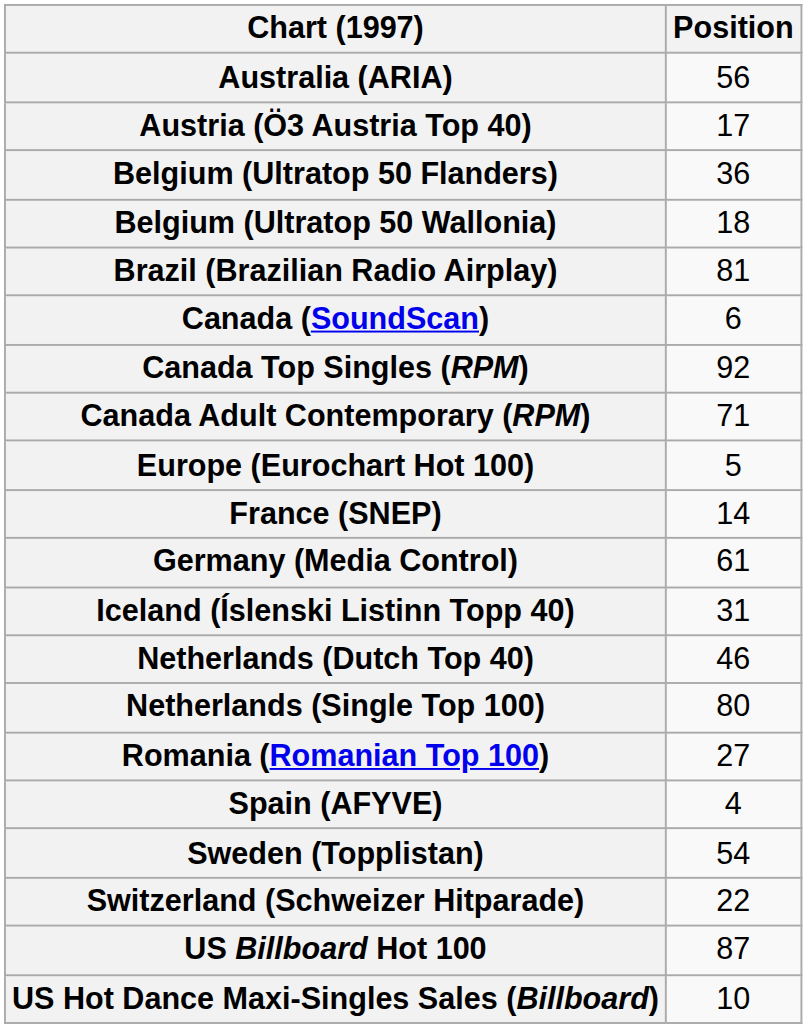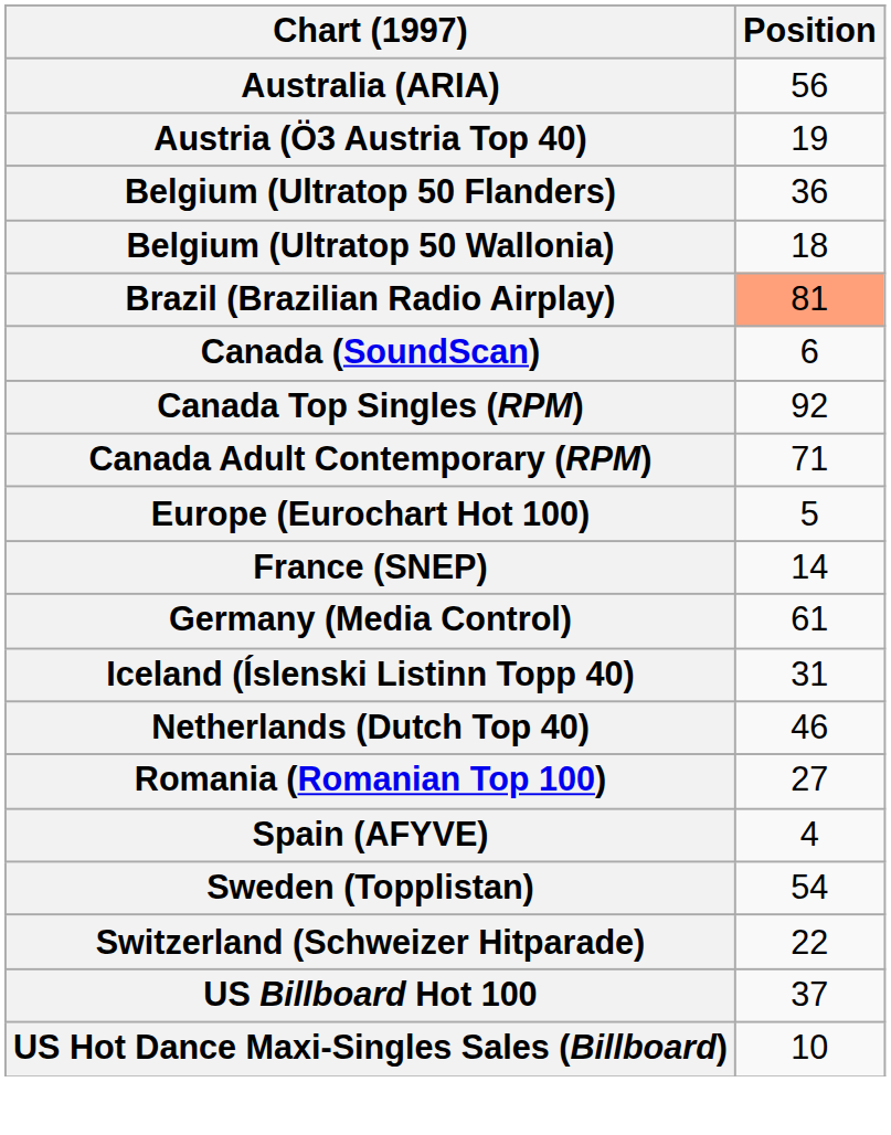 <table class="wikitable sortable plainrowheaders" style="text-align:center">
 <tr>
 <th scope="col">Chart (1997)</th>
 <th scope="col">Position</th>
 </tr>
 <tr>
 <th scope="row">Australia (ARIA)</th>
 <td>56</td>
 </tr>
 <tr>
 <th scope="row">Austria (Ö3 Austria Top 40)</th>
-<td>17</td>
+<td>19</td>
 </tr>
 <tr>
 <th scope="row">Belgium (Ultratop 50 Flanders)</th>
 <td>36</td>
 </tr>
 <tr>
 <th scope="row">Belgium (Ultratop 50 Wallonia)</th>
 <td>18</td>
 </tr>
 <tr>
 <th scope="row">Brazil (Brazilian Radio Airplay)</th>
-<td>81</td>
+<td style="background: lightsalmon;">81</td>
 </tr>
 <tr>
 <th scope="row">Canada (<a href='#'>SoundScan</a>)</th>
 <td>6</td>
 </tr>
 <tr>
 <th scope="row">Canada Top Singles (<em>RPM</em>)</th>
 <td>92</td>
 </tr>
 <tr>
 <th scope="row">Canada Adult Contemporary (<em>RPM</em>)</th>
 <td>71</td>
 </tr>
 <tr>
 <th scope="row">Europe (Eurochart Hot 100)</th>
 <td>5</td>
 </tr>
 <tr>
 <th scope="row">France (SNEP)</th>
 <td>14</td>
 </tr>
 <tr>
 <th scope="row">Germany (Media Control)</th>
 <td>61</td>
 </tr>
 <tr>
 <th scope="row">Iceland (Íslenski Listinn Topp 40)</th>
 <td>31</td>
 </tr>
 <tr>
 <th scope="row">Netherlands (Dutch Top 40)</th>
 <td>46</td>
 </tr>
 <tr>
-<th scope="row">Netherlands (Single Top 100)</th>
-<td>80</td>
-</tr>
-<tr>
 <th scope="row">Romania (<a href='#'>Romanian Top 100</a>)</th>
 <td>27</td>
 </tr>
 <tr>
 <th scope="row">Spain (AFYVE)</th>
 <td>4</td>
 </tr>
 <tr>
 <th scope="row">Sweden (Topplistan)</th>
 <td>54</td>
 </tr>
 <tr>
 <th scope="row">Switzerland (Schweizer Hitparade)</th>
 <td>22</td>
 </tr>
 <tr>
 <th scope="row">US <em>Billboard</em> Hot 100</th>
-<td>87</td>
+<td>37</td>
 </tr>
 <tr>
 <th scope="row">US Hot Dance Maxi-Singles Sales (<em>Billboard</em>)</th>
 <td>10</td>
 </tr>
 </table>
